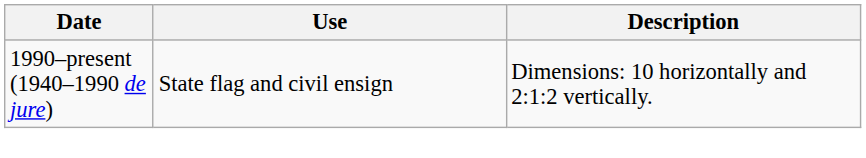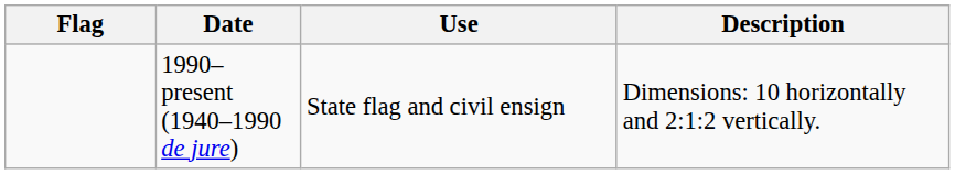 <table class="wikitable">
 <tr>
+<th width="110">Flag</th>
 <th width="100">Date</th>
 <th width="250">Use</th>
 <th width="250">Description</th>
 </tr>
 <tr>
+<td></td>
 <td>1990–present<br>(1940–1990 <em><a href='#'>de jure</a></em>)</td>
 <td>State flag and civil ensign</td>
 <td>Dimensions: 10 horizontally and 2:1:2 vertically.</td>
 </tr>
 </table>
